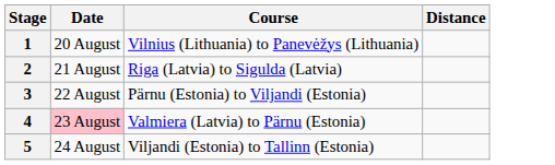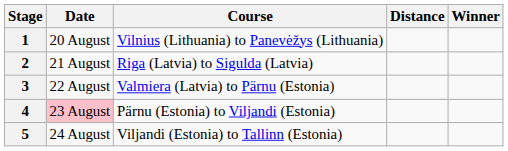 <table class="wikitable">
 <tr>
 <th scope="col">Stage</th>
 <th scope="col">Date</th>
 <th scope="col">Course</th>
 <th scope="col">Distance</th>
+<th scope="col">Winner</th>
 </tr>
 <tr>
 <th>1</th>
 <td align=right>20 August</td>
 <td><a href='#'>Vilnius</a> (Lithuania) to <a href='#'>Panevėžys</a> (Lithuania)</td>
+<td></td>
 <td></td>
 </tr>
 <tr>
 <th>2</th>
 <td align=right>21 August</td>
 <td><a href='#'>Riga</a> (Latvia) to <a href='#'>Sigulda</a> (Latvia)</td>
 <td></td>
+<td></td>
 </tr>
 <tr>
 <th>3</th>
 <td align=right>22 August</td>
-<td>Pärnu (Estonia) to <a href='#'>Viljandi</a> (Estonia)</td>
+<td><a href='#'>Valmiera</a> (Latvia) to <a href='#'>Pärnu</a> (Estonia)</td>
+<td></td>
 <td></td>
 </tr>
 <tr>
 <th>4</th>
 <td align=right style="background: pink;">23 August</td>
-<td><a href='#'>Valmiera</a> (Latvia) to <a href='#'>Pärnu</a> (Estonia)</td>
+<td>Pärnu (Estonia) to <a href='#'>Viljandi</a> (Estonia)</td>
+<td></td>
 <td></td>
 </tr>
 <tr>
 <th>5</th>
 <td align=right>24 August</td>
 <td>Viljandi (Estonia) to <a href='#'>Tallinn</a> (Estonia)</td>
 <td></td>
+<td></td>
 </tr>
 </table>
